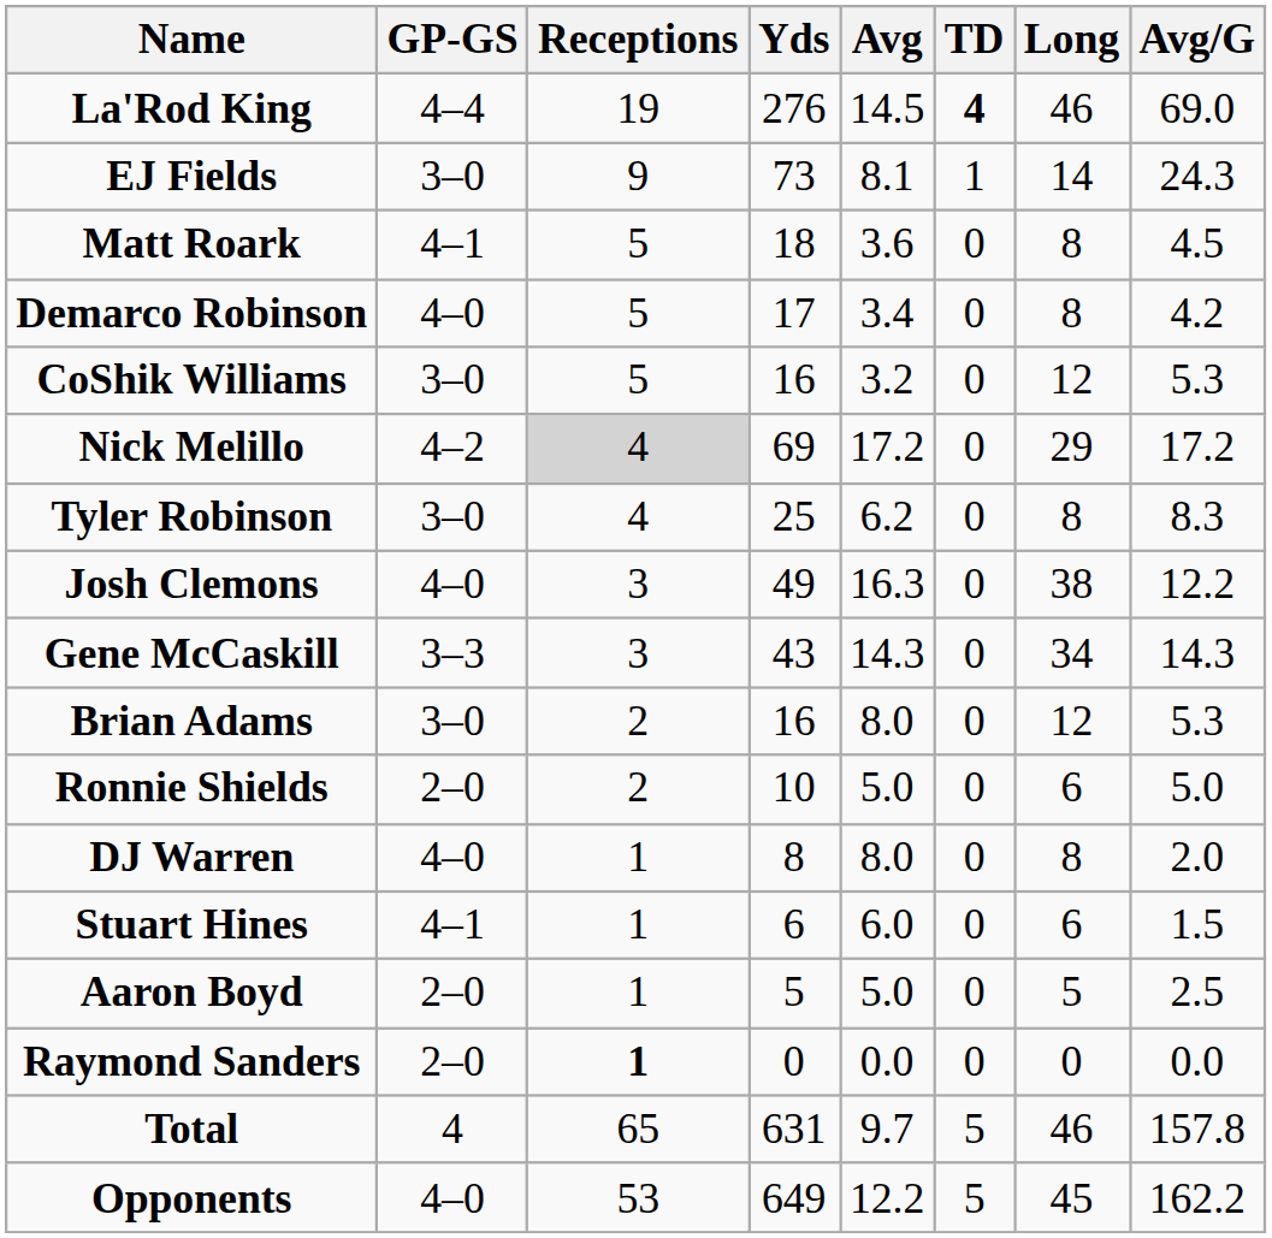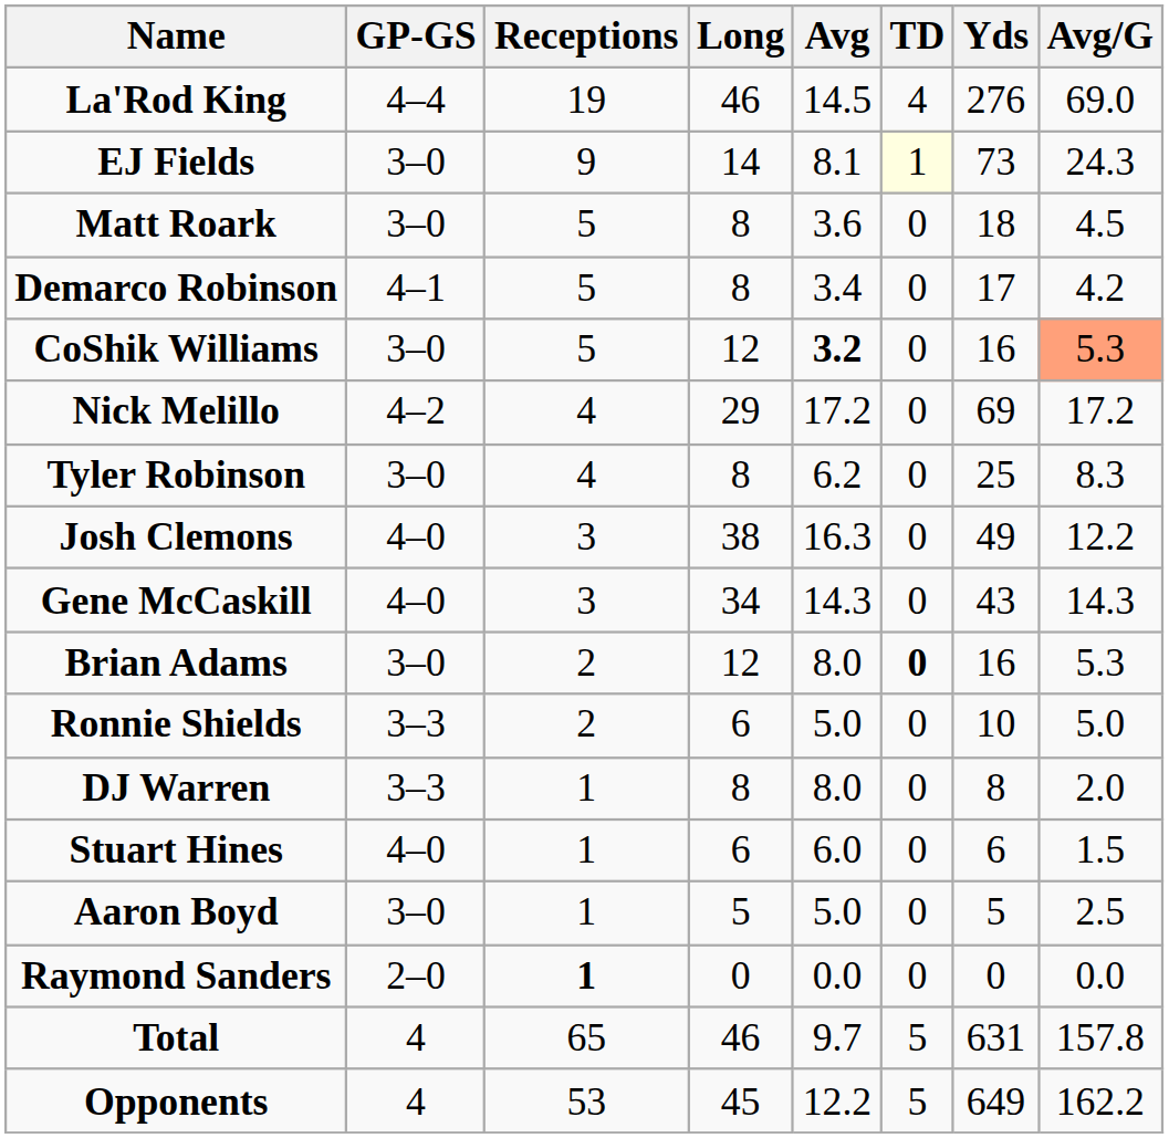 <table class="wikitable sortable" border="1">
 <tr>
 <th>Name</th>
 <th>GP-GS</th>
 <th>Receptions</th>
-<th>Yds</th>
+<th>Long</th>
 <th>Avg</th>
 <th>TD</th>
-<th>Long</th>
+<th>Yds</th>
 <th>Avg/G</th>
 </tr>
 <tr align="center">
 <td><strong>La'Rod King</strong></td>
 <td>4–4</td>
 <td>19</td>
+<td>46</td>
+<td>14.5</td>
+<td>4</td>
 <td>276</td>
-<td>14.5</td>
-<td><strong>4</strong></td>
-<td>46</td>
 <td>69.0</td>
 </tr>
 <tr align="center">
 <td><strong>EJ Fields</strong></td>
 <td>3–0</td>
 <td>9</td>
+<td>14</td>
+<td>8.1</td>
+<td style="background: lightyellow;">1</td>
 <td>73</td>
-<td>8.1</td>
-<td>1</td>
-<td>14</td>
 <td>24.3</td>
 </tr>
 <tr align="center">
 <td><strong>Matt Roark</strong></td>
-<td>4–1</td>
+<td>3–0</td>
 <td>5</td>
-<td>18</td>
+<td>8</td>
 <td>3.6</td>
 <td>0</td>
-<td>8</td>
+<td>18</td>
 <td>4.5</td>
 </tr>
 <tr align="center">
 <td><strong>Demarco Robinson</strong></td>
-<td>4–0</td>
+<td>4–1</td>
 <td>5</td>
-<td>17</td>
+<td>8</td>
 <td>3.4</td>
 <td>0</td>
-<td>8</td>
+<td>17</td>
 <td>4.2</td>
 </tr>
 <tr align="center">
 <td><strong>CoShik Williams</strong></td>
 <td>3–0</td>
 <td>5</td>
+<td>12</td>
+<td><strong>3.2</strong></td>
+<td>0</td>
 <td>16</td>
-<td>3.2</td>
-<td>0</td>
-<td>12</td>
-<td>5.3</td>
+<td style="background: lightsalmon;">5.3</td>
 </tr>
 <tr align="center">
 <td><strong>Nick Melillo</strong></td>
 <td>4–2</td>
-<td style="background: lightgrey;">4</td>
-<td>69</td>
+<td>4</td>
+<td>29</td>
 <td>17.2</td>
 <td>0</td>
-<td>29</td>
+<td>69</td>
 <td>17.2</td>
 </tr>
 <tr align="center">
 <td><strong>Tyler Robinson</strong></td>
 <td>3–0</td>
 <td>4</td>
-<td>25</td>
+<td>8</td>
 <td>6.2</td>
 <td>0</td>
-<td>8</td>
+<td>25</td>
 <td>8.3</td>
 </tr>
 <tr align="center">
 <td><strong>Josh Clemons</strong></td>
 <td>4–0</td>
 <td>3</td>
-<td>49</td>
+<td>38</td>
 <td>16.3</td>
 <td>0</td>
-<td>38</td>
+<td>49</td>
 <td>12.2</td>
 </tr>
 <tr align="center">
 <td><strong>Gene McCaskill</strong></td>
-<td>3–3</td>
+<td>4–0</td>
 <td>3</td>
-<td>43</td>
+<td>34</td>
 <td>14.3</td>
 <td>0</td>
-<td>34</td>
+<td>43</td>
 <td>14.3</td>
 </tr>
 <tr align="center">
 <td><strong>Brian Adams</strong></td>
 <td>3–0</td>
 <td>2</td>
+<td>12</td>
+<td>8.0</td>
+<td><strong>0</strong></td>
 <td>16</td>
-<td>8.0</td>
-<td>0</td>
-<td>12</td>
 <td>5.3</td>
 </tr>
 <tr align="center">
 <td><strong>Ronnie Shields</strong></td>
-<td>2–0</td>
+<td>3–3</td>
 <td>2</td>
-<td>10</td>
+<td>6</td>
 <td>5.0</td>
 <td>0</td>
-<td>6</td>
+<td>10</td>
 <td>5.0</td>
 </tr>
 <tr align="center">
 <td><strong>DJ Warren</strong></td>
-<td>4–0</td>
+<td>3–3</td>
 <td>1</td>
 <td>8</td>
 <td>8.0</td>
 <td>0</td>
 <td>8</td>
 <td>2.0</td>
 </tr>
 <tr align="center">
 <td><strong>Stuart Hines</strong></td>
-<td>4–1</td>
+<td>4–0</td>
 <td>1</td>
 <td>6</td>
 <td>6.0</td>
 <td>0</td>
 <td>6</td>
 <td>1.5</td>
 </tr>
 <tr align="center">
 <td><strong>Aaron Boyd</strong></td>
-<td>2–0</td>
+<td>3–0</td>
 <td>1</td>
 <td>5</td>
 <td>5.0</td>
 <td>0</td>
 <td>5</td>
 <td>2.5</td>
 </tr>
 <tr align="center">
 <td><strong>Raymond Sanders</strong></td>
 <td>2–0</td>
 <td><strong>1</strong></td>
 <td>0</td>
 <td>0.0</td>
 <td>0</td>
 <td>0</td>
 <td>0.0</td>
 </tr>
 <tr align="center">
 <td><strong>Total</strong></td>
 <td>4</td>
 <td>65</td>
-<td>631</td>
+<td>46</td>
 <td>9.7</td>
 <td>5</td>
-<td>46</td>
+<td>631</td>
 <td>157.8</td>
 </tr>
 <tr align="center">
 <td><strong>Opponents</strong></td>
-<td>4–0</td>
+<td>4</td>
 <td>53</td>
-<td>649</td>
+<td>45</td>
 <td>12.2</td>
 <td>5</td>
-<td>45</td>
+<td>649</td>
 <td>162.2</td>
 </tr>
 </table>
